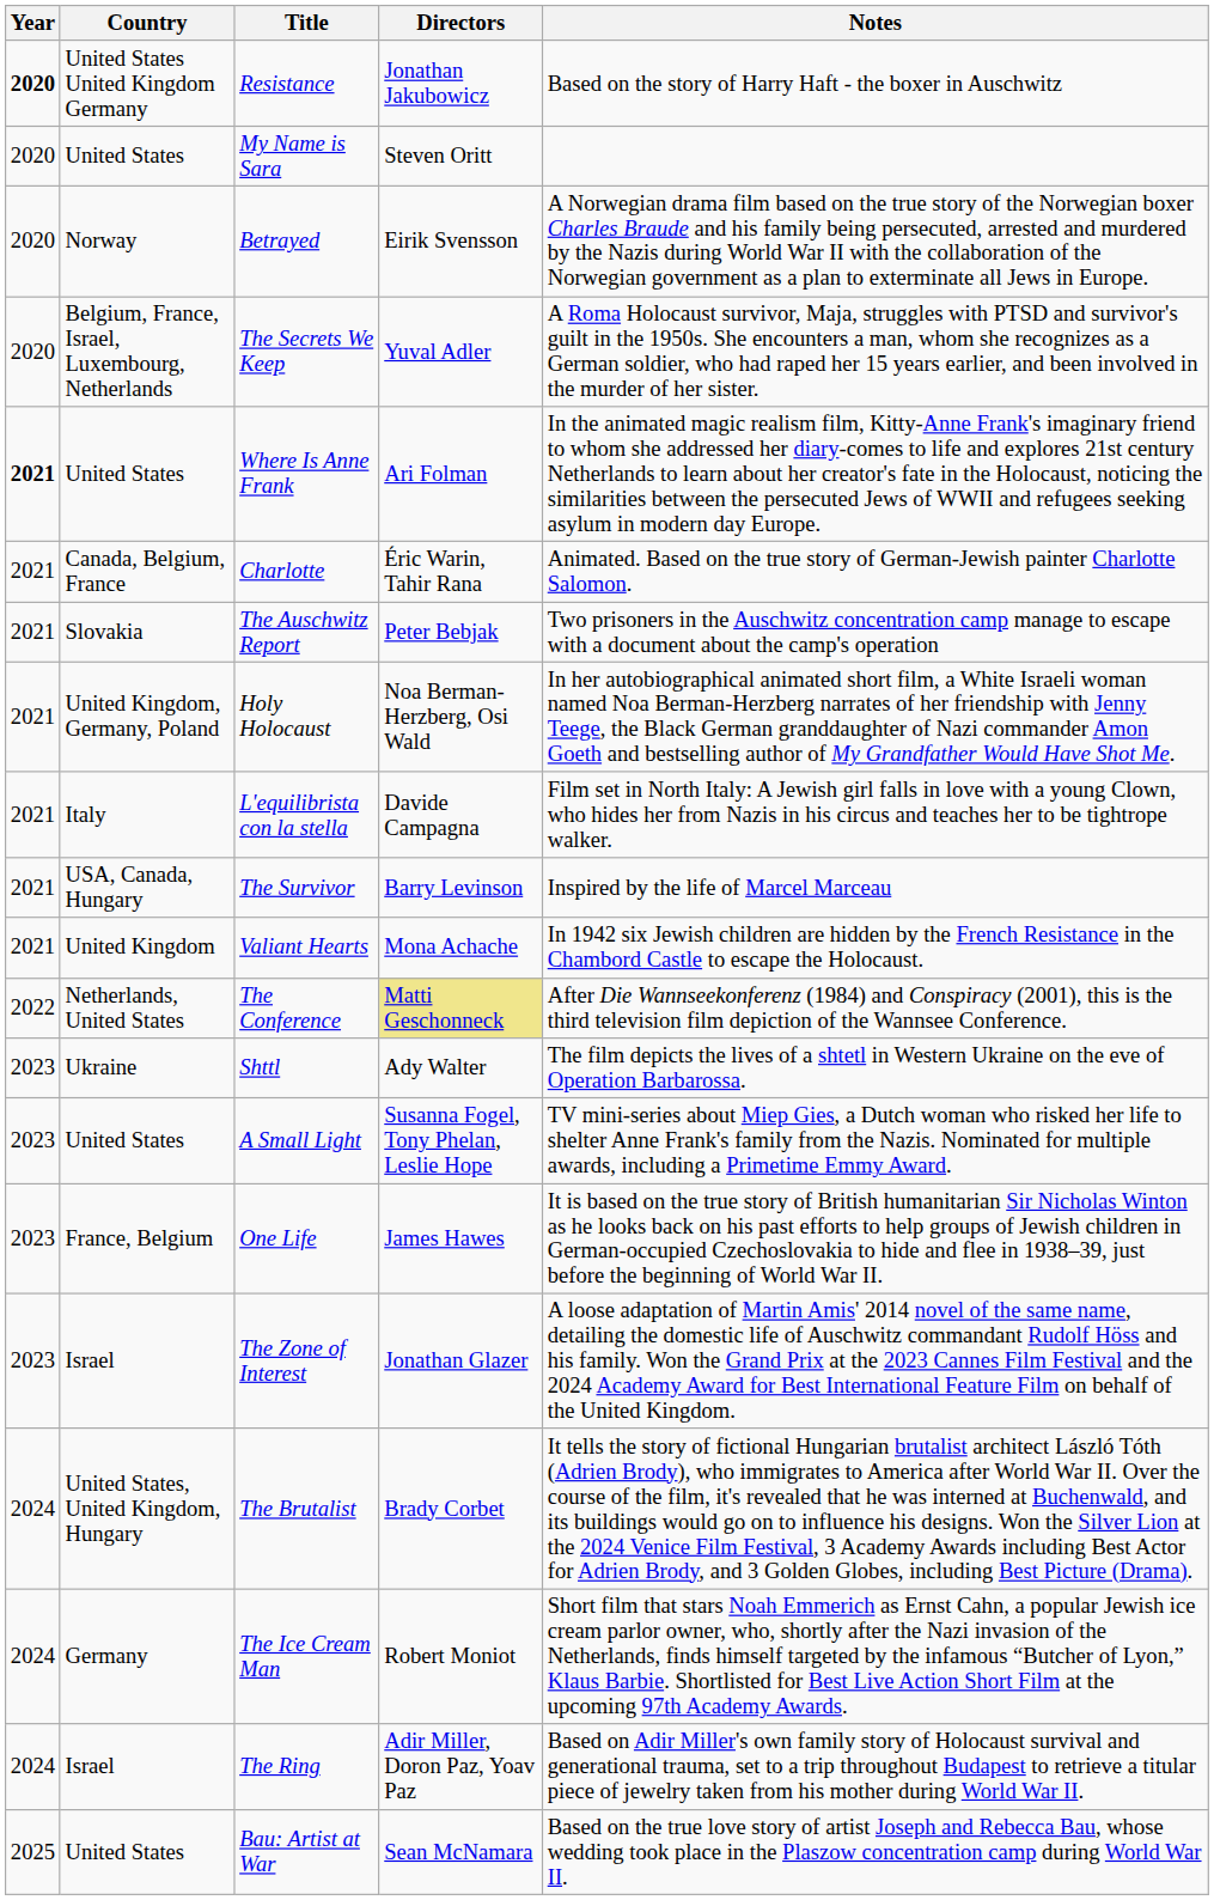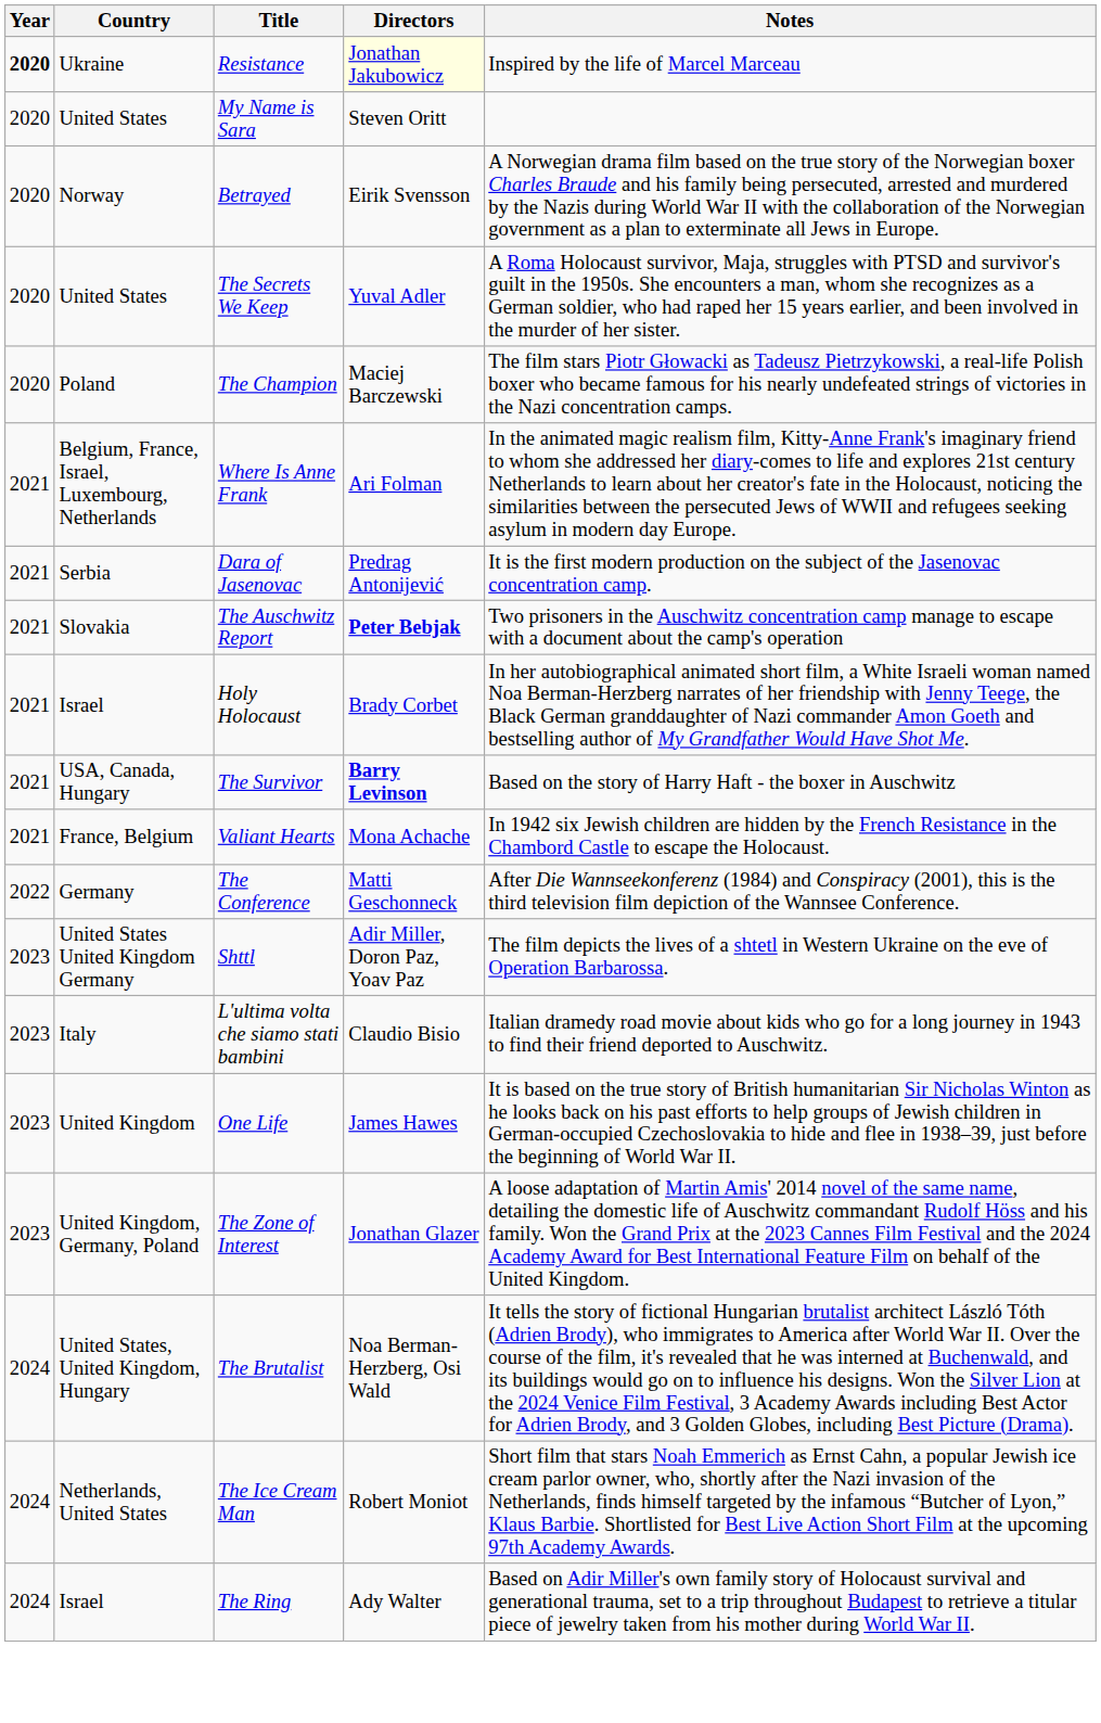 <table class="wikitable sortable">
 <tr>
 <th>Year</th>
 <th>Country</th>
 <th>Title</th>
 <th>Directors</th>
 <th>Notes</th>
 </tr>
 <tr>
 <td><strong>2020</strong></td>
-<td>United States<br>United Kingdom<br>Germany</td>
+<td>Ukraine</td>
 <td><a href='#'><em>Resistance</em></a></td>
-<td><a href='#'>Jonathan Jakubowicz</a></td>
-<td>Based on the story of Harry Haft - the boxer in Auschwitz</td>
+<td style="background: lightyellow;"><a href='#'>Jonathan Jakubowicz</a></td>
+<td>Inspired by the life of <a href='#'>Marcel Marceau</a></td>
 </tr>
 <tr>
 <td>2020</td>
 <td>United States</td>
 <td><em><a href='#'>My Name is Sara</a></em></td>
 <td>Steven Oritt</td>
 <td></td>
 </tr>
 <tr>
 <td>2020</td>
 <td>Norway</td>
 <td><em><a href='#'>Betrayed</a></em></td>
 <td>Eirik Svensson</td>
 <td>A Norwegian drama film based on the true story of the Norwegian boxer <em><a href='#'>Charles Braude</a></em> and his family being persecuted, arrested and murdered by the Nazis during World War II with the collaboration of the Norwegian government as a plan to exterminate all Jews in Europe.</td>
 </tr>
 <tr>
 <td>2020</td>
-<td>Belgium, France, Israel, Luxembourg, Netherlands</td>
+<td>United States</td>
 <td><em><a href='#'>The Secrets We Keep</a></em></td>
 <td><a href='#'>Yuval Adler</a></td>
 <td>A <a href='#'>Roma</a> Holocaust survivor, Maja, struggles with PTSD and survivor's guilt in the 1950s. She encounters a man, whom she recognizes as a German soldier, who had raped her 15 years earlier, and been involved in the murder of her sister.</td>
 </tr>
 <tr>
-<td><strong>2021</strong></td>
-<td>United States</td>
+<td>2020</td>
+<td>Poland</td>
+<td><em><a href='#'>The Champion</a></em></td>
+<td>Maciej Barczewski</td>
+<td>The film stars <a href='#'>Piotr Głowacki</a> as <a href='#'>Tadeusz Pietrzykowski</a>, a real-life Polish boxer who became famous for his nearly undefeated strings of victories in the Nazi concentration camps.</td>
+</tr>
+<tr>
+<td>2021</td>
+<td>Belgium, France, Israel, Luxembourg, Netherlands</td>
 <td><em><a href='#'>Where Is Anne Frank</a></em></td>
 <td><a href='#'>Ari Folman</a></td>
 <td>In the animated magic realism film, Kitty-<a href='#'>Anne Frank</a>'s imaginary friend to whom she addressed her <a href='#'>diary</a>-comes to life and explores 21st century Netherlands to learn about her creator's fate in the Holocaust, noticing the similarities between the persecuted Jews of WWII and refugees seeking asylum in modern day Europe.</td>
 </tr>
 <tr>
 <td>2021</td>
-<td>Canada, Belgium, France</td>
-<td><em><a href='#'>Charlotte</a></em></td>
-<td>Éric Warin, Tahir Rana</td>
-<td>Animated. Based on the true story of German-Jewish painter <a href='#'>Charlotte Salomon</a>.</td>
+<td>Serbia</td>
+<td><em><a href='#'>Dara of Jasenovac</a></em></td>
+<td><a href='#'>Predrag Antonijević</a></td>
+<td>It is the first modern production on the subject of the <a href='#'>Jasenovac concentration camp</a>.</td>
 </tr>
 <tr>
 <td>2021</td>
 <td>Slovakia</td>
 <td><em><a href='#'>The Auschwitz Report</a></em></td>
-<td><a href='#'>Peter Bebjak</a></td>
+<td><strong><a href='#'>Peter Bebjak</a></strong></td>
 <td>Two prisoners in the <a href='#'>Auschwitz concentration camp</a> manage to escape with a document about the camp's operation</td>
 </tr>
 <tr>
 <td>2021</td>
-<td>United Kingdom, Germany, Poland</td>
+<td>Israel</td>
 <td><em>Holy Holocaust</em></td>
-<td>Noa Berman-Herzberg, Osi Wald</td>
+<td><a href='#'>Brady Corbet</a></td>
 <td>In her autobiographical animated short film, a White Israeli woman named Noa Berman-Herzberg narrates of her friendship with <a href='#'>Jenny Teege</a>, the Black German granddaughter of Nazi commander <a href='#'>Amon Goeth</a> and bestselling author of <em><a href='#'>My Grandfather Would Have Shot Me</a></em>.</td>
-</tr>
-<tr>
-<td>2021</td>
-<td>Italy</td>
-<td><em><a href='#'>L'equilibrista con la stella</a></em></td>
-<td>Davide Campagna</td>
-<td>Film set in North Italy: A Jewish girl falls in love with a young Clown, who hides her from Nazis in his circus and teaches her to be tightrope walker.</td>
 </tr>
 <tr>
 <td>2021</td>
 <td>USA, Canada, Hungary</td>
 <td><em><a href='#'>The Survivor</a></em></td>
-<td><a href='#'>Barry Levinson</a></td>
-<td>Inspired by the life of <a href='#'>Marcel Marceau</a></td>
+<td><strong><a href='#'>Barry Levinson</a></strong></td>
+<td>Based on the story of Harry Haft - the boxer in Auschwitz</td>
 </tr>
 <tr>
 <td>2021</td>
-<td>United Kingdom</td>
+<td>France, Belgium</td>
 <td><em><a href='#'>Valiant Hearts</a></em></td>
 <td><a href='#'>Mona Achache</a></td>
 <td>In 1942 six Jewish children are hidden by the <a href='#'>French Resistance</a> in the <a href='#'>Chambord Castle</a> to escape the Holocaust.</td>
 </tr>
 <tr>
 <td>2022</td>
-<td>Netherlands, United States</td>
+<td>Germany</td>
 <td><em><a href='#'>The Conference</a></em></td>
-<td style="background: khaki;"><a href='#'>Matti Geschonneck</a></td>
+<td><a href='#'>Matti Geschonneck</a></td>
 <td>After <em>Die Wannseekonferenz</em> (1984) and <em>Conspiracy</em> (2001), this is the third television film depiction of the Wannsee Conference.</td>
 </tr>
 <tr>
 <td>2023</td>
-<td>Ukraine</td>
+<td>United States<br>United Kingdom<br>Germany</td>
 <td><em><a href='#'>Shttl</a></em></td>
-<td>Ady Walter</td>
+<td><a href='#'>Adir Miller</a>, Doron Paz, Yoav Paz</td>
 <td>The film depicts the lives of a <a href='#'>shtetl</a> in Western Ukraine on the eve of <a href='#'>Operation Barbarossa</a>.</td>
 </tr>
 <tr>
 <td>2023</td>
-<td>United States</td>
-<td><em><a href='#'>A Small Light</a></em></td>
-<td><a href='#'>Susanna Fogel</a>, <a href='#'>Tony Phelan</a>, <a href='#'>Leslie Hope</a></td>
-<td>TV mini-series about <a href='#'>Miep Gies</a>, a Dutch woman who risked her life to shelter Anne Frank's family from the Nazis. Nominated for multiple awards, including a <a href='#'>Primetime Emmy Award</a>.</td>
+<td>Italy</td>
+<td><em>L'ultima volta che siamo stati bambini</em></td>
+<td>Claudio Bisio</td>
+<td>Italian dramedy road movie about kids who go for a long journey in 1943 to find their friend deported to Auschwitz.</td>
 </tr>
 <tr>
 <td>2023</td>
-<td>France, Belgium</td>
+<td>United Kingdom</td>
 <td><em><a href='#'>One Life</a></em></td>
 <td><a href='#'>James Hawes</a></td>
 <td>It is based on the true story of British humanitarian <a href='#'>Sir Nicholas Winton</a> as he looks back on his past efforts to help groups of Jewish children in German-occupied Czechoslovakia to hide and flee in 1938–39, just before the beginning of World War II.</td>
 </tr>
 <tr>
 <td>2023</td>
-<td>Israel</td>
+<td>United Kingdom, Germany, Poland</td>
 <td><em><a href='#'>The Zone of Interest</a></em></td>
 <td><a href='#'>Jonathan Glazer</a></td>
 <td>A loose adaptation of <a href='#'>Martin Amis</a>' 2014 <a href='#'>novel of the same name</a>, detailing the domestic life of Auschwitz commandant <a href='#'>Rudolf Höss</a> and his family. Won the <a href='#'>Grand Prix</a> at the <a href='#'>2023 Cannes Film Festival</a> and the 2024 <a href='#'>Academy Award for Best International Feature Film</a> on behalf of the United Kingdom.</td>
 </tr>
 <tr>
 <td>2024</td>
 <td>United States, United Kingdom, Hungary</td>
 <td><em><a href='#'>The Brutalist</a></em></td>
-<td><a href='#'>Brady Corbet</a></td>
+<td>Noa Berman-Herzberg, Osi Wald</td>
 <td>It tells the story of fictional Hungarian <a href='#'>brutalist</a> architect László Tóth (<a href='#'>Adrien Brody</a>), who immigrates to America after World War II. Over the course of the film, it's revealed that he was interned at <a href='#'>Buchenwald</a>, and its buildings would go on to influence his designs. Won the <a href='#'>Silver Lion</a> at the <a href='#'>2024 Venice Film Festival</a>, 3 Academy Awards including Best Actor for <a href='#'>Adrien Brody</a>, and 3 Golden Globes, including <a href='#'>Best Picture (Drama)</a>.</td>
 </tr>
 <tr>
 <td>2024</td>
-<td>Germany</td>
+<td>Netherlands, United States</td>
 <td><em><a href='#'>The Ice Cream Man</a></em></td>
 <td>Robert Moniot</td>
 <td>Short film that stars <a href='#'>Noah Emmerich</a> as Ernst Cahn, a popular Jewish ice cream parlor owner, who, shortly after the Nazi invasion of the Netherlands, finds himself targeted by the infamous “Butcher of Lyon,” <a href='#'>Klaus Barbie</a>. Shortlisted for <a href='#'>Best Live Action Short Film</a> at the upcoming <a href='#'>97th Academy Awards</a>.</td>
 </tr>
 <tr>
 <td>2024</td>
 <td>Israel</td>
 <td><em><a href='#'>The Ring</a></em></td>
-<td><a href='#'>Adir Miller</a>, Doron Paz, Yoav Paz</td>
+<td>Ady Walter</td>
 <td>Based on <a href='#'>Adir Miller</a>'s own family story of Holocaust survival and generational trauma, set to a trip throughout <a href='#'>Budapest</a> to retrieve a titular piece of jewelry taken from his mother during <a href='#'>World War II</a>.</td>
 </tr>
-<tr>
-<td>2025</td>
-<td>United States</td>
-<td><em><a href='#'>Bau: Artist at War</a></em></td>
-<td><a href='#'>Sean McNamara</a></td>
-<td>Based on the true love story of artist <a href='#'>Joseph and Rebecca Bau</a>, whose wedding took place in the <a href='#'>Plaszow concentration camp</a> during <a href='#'>World War II</a>.</td>
-</tr>
 </table>
